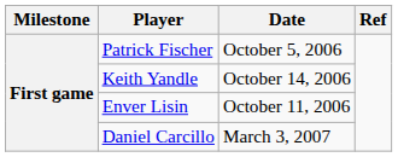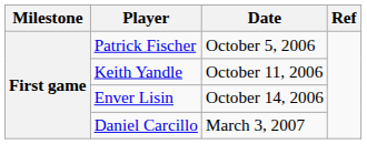 <table class="wikitable">
 <tr>
 <th scope="col">Milestone</th>
 <th scope="col">Player</th>
 <th scope="col">Date</th>
 <th scope="col">Ref</th>
 </tr>
 <tr>
 <th rowspan=4>First game</th>
 <td><a href='#'>Patrick Fischer</a></td>
 <td>October 5, 2006</td>
 <td rowspan=4></td>
 </tr>
 <tr>
 <td><a href='#'>Keith Yandle</a></td>
-<td>October 14, 2006</td>
+<td>October 11, 2006</td>
 </tr>
 <tr>
 <td><a href='#'>Enver Lisin</a></td>
-<td>October 11, 2006</td>
+<td>October 14, 2006</td>
 </tr>
 <tr>
 <td><a href='#'>Daniel Carcillo</a></td>
 <td>March 3, 2007</td>
 </tr>
 </table>
